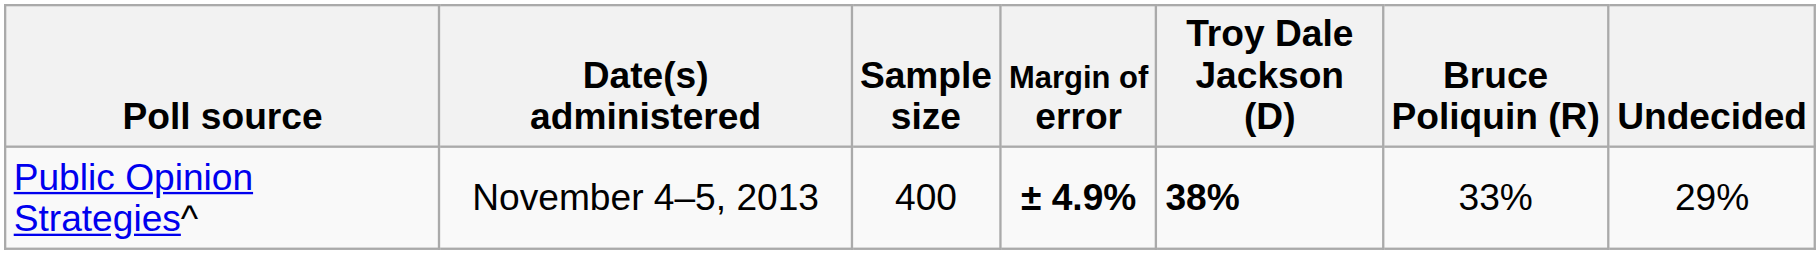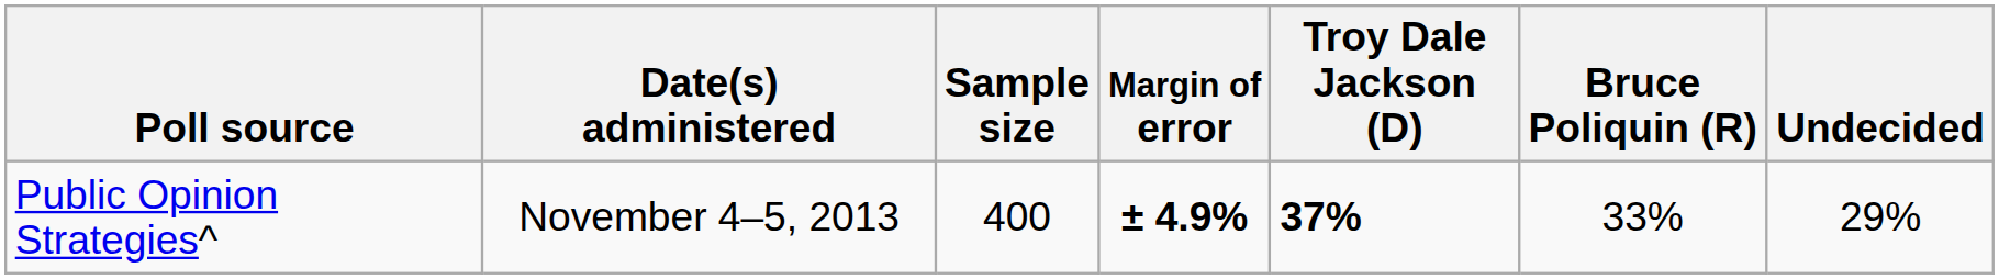 <table class="wikitable">
 <tr valign= bottom>
 <th style="width:180px;">Poll source</th>
 <th style="width:170px;">Date(s)<br>administered</th>
 <th class=small>Sample<br>size</th>
 <th><small>Margin of</small><br>error</th>
 <th style="width:90px;">Troy Dale<br>Jackson (D)</th>
 <th style="width:90px;">Bruce<br>Poliquin (R)</th>
 <th style="width:40px;">Undecided</th>
 </tr>
 <tr>
 <td><a href='#'>Public Opinion Strategies</a>^</td>
 <td align=center>November 4–5, 2013</td>
 <td align=center>400</td>
 <td align=center><strong>± 4.9%</strong></td>
-<td><strong>38%</strong></td>
+<td><strong>37%</strong></td>
 <td align=center>33%</td>
 <td align=center>29%</td>
 </tr>
 </table>
